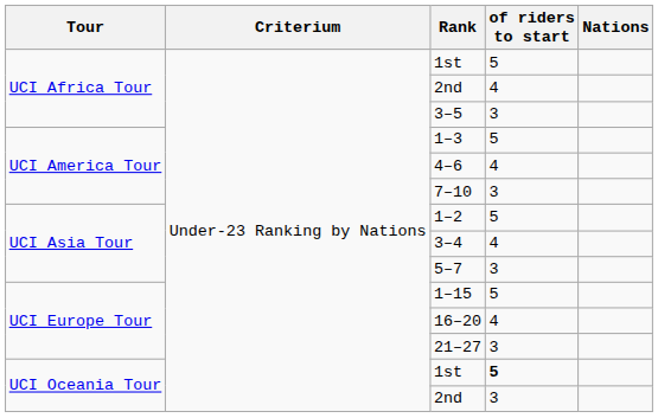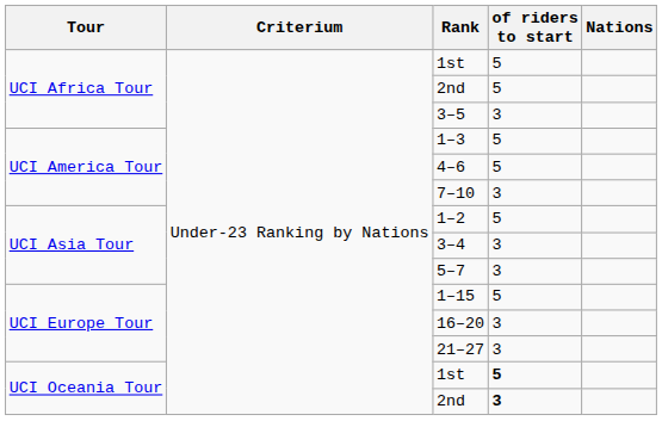 <table class="wikitable">
 <tr>
 <th>Tour</th>
 <th>Criterium</th>
 <th>Rank</th>
 <th> of riders<br>to start</th>
 <th>Nations</th>
 </tr>
 <tr>
 <td rowspan=3><a href='#'>UCI Africa Tour</a></td>
 <td rowspan=14>Under-23 Ranking by Nations</td>
 <td>1st</td>
 <td>5</td>
 <td></td>
 </tr>
 <tr>
 <td>2nd</td>
-<td>4</td>
+<td>5</td>
 <td></td>
 </tr>
 <tr>
 <td>3–5</td>
 <td>3</td>
 <td></td>
 </tr>
 <tr>
 <td rowspan=3><a href='#'>UCI America Tour</a></td>
 <td>1–3</td>
 <td>5</td>
 <td></td>
 </tr>
 <tr>
 <td>4–6</td>
-<td>4</td>
+<td>5</td>
 <td></td>
 </tr>
 <tr>
 <td>7–10</td>
 <td>3</td>
 <td></td>
 </tr>
 <tr>
 <td rowspan=3><a href='#'>UCI Asia Tour</a></td>
 <td>1–2</td>
 <td>5</td>
 <td></td>
 </tr>
 <tr>
 <td>3–4</td>
-<td>4</td>
+<td>3</td>
 <td></td>
 </tr>
 <tr>
 <td>5–7</td>
 <td>3</td>
 <td></td>
 </tr>
 <tr>
 <td rowspan=3><a href='#'>UCI Europe Tour</a></td>
 <td>1–15</td>
 <td>5</td>
 <td></td>
 </tr>
 <tr>
 <td>16–20</td>
-<td>4</td>
+<td>3</td>
 <td></td>
 </tr>
 <tr>
 <td>21–27</td>
 <td>3</td>
 <td></td>
 </tr>
 <tr>
 <td rowspan=2><a href='#'>UCI Oceania Tour</a></td>
 <td>1st</td>
 <td><strong>5</strong></td>
 <td></td>
 </tr>
 <tr>
 <td>2nd</td>
-<td>3</td>
+<td><strong>3</strong></td>
 <td></td>
 </tr>
 </table>
